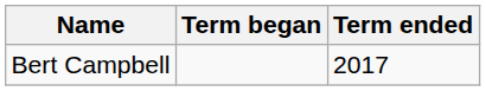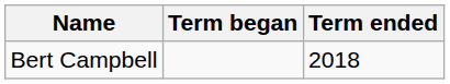 <table class="wikitable">
 <tr>
 <th>Name</th>
 <th>Term began</th>
 <th>Term ended</th>
 </tr>
 <tr>
 <td>Bert Campbell</td>
 <td></td>
-<td>2017</td>
+<td>2018</td>
 </tr>
 </table>
